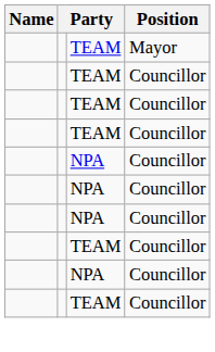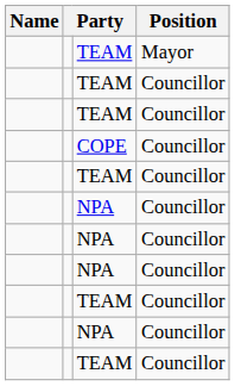 <table class="wikitable">
 <tr>
 <th>Name</th>
 <th colspan="2">Party</th>
 <th>Position</th>
 </tr>
 <tr>
 <td></td>
 <td></td>
 <td><a href='#'>TEAM</a></td>
 <td>Mayor</td>
 </tr>
 <tr>
 <td></td>
 <td></td>
 <td>TEAM</td>
 <td>Councillor</td>
 </tr>
 <tr>
 <td></td>
 <td></td>
 <td>TEAM</td>
+<td>Councillor</td>
+</tr>
+<tr>
+<td></td>
+<td></td>
+<td><a href='#'>COPE</a></td>
 <td>Councillor</td>
 </tr>
 <tr>
 <td></td>
 <td></td>
 <td>TEAM</td>
 <td>Councillor</td>
 </tr>
 <tr>
 <td></td>
 <td></td>
 <td><a href='#'>NPA</a></td>
 <td>Councillor</td>
 </tr>
 <tr>
 <td></td>
 <td></td>
 <td>NPA</td>
 <td>Councillor</td>
 </tr>
 <tr>
 <td></td>
 <td></td>
 <td>NPA</td>
 <td>Councillor</td>
 </tr>
 <tr>
 <td></td>
 <td></td>
 <td>TEAM</td>
 <td>Councillor</td>
 </tr>
 <tr>
 <td></td>
 <td></td>
 <td>NPA</td>
 <td>Councillor</td>
 </tr>
 <tr>
 <td></td>
 <td></td>
 <td>TEAM</td>
 <td>Councillor</td>
 </tr>
 </table>
